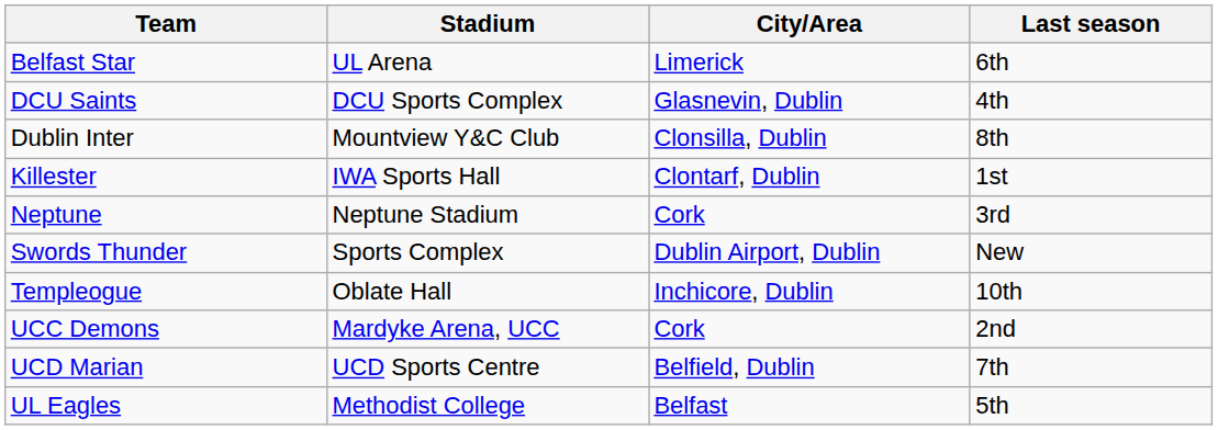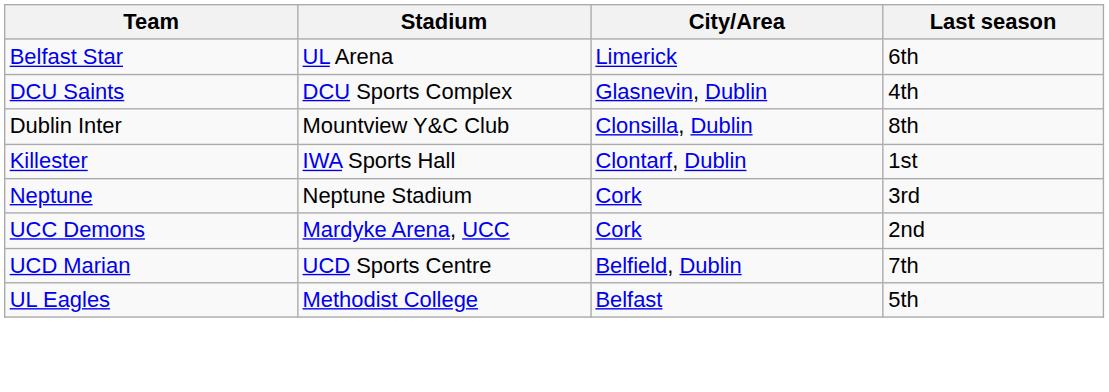 <table class="wikitable">
 <tr>
 <th width=20%>Team</th>
 <th width=20%>Stadium</th>
 <th width=20%>City/Area</th>
 <th width=15%>Last season</th>
 </tr>
 <tr>
 <td><a href='#'>Belfast Star</a></td>
 <td><a href='#'>UL</a> Arena</td>
 <td><a href='#'>Limerick</a></td>
 <td>6th</td>
 </tr>
 <tr>
 <td><a href='#'>DCU Saints</a></td>
 <td><a href='#'>DCU</a> Sports Complex</td>
 <td><a href='#'>Glasnevin</a>, <a href='#'>Dublin</a></td>
 <td>4th</td>
 </tr>
 <tr>
 <td>Dublin Inter</td>
 <td>Mountview Y&C Club</td>
 <td><a href='#'>Clonsilla</a>, <a href='#'>Dublin</a></td>
 <td>8th</td>
 </tr>
 <tr>
 <td><a href='#'>Killester</a></td>
 <td><a href='#'>IWA</a> Sports Hall</td>
 <td><a href='#'>Clontarf</a>, <a href='#'>Dublin</a></td>
 <td>1st</td>
 </tr>
 <tr>
 <td><a href='#'>Neptune</a></td>
 <td>Neptune Stadium</td>
 <td><a href='#'>Cork</a></td>
 <td>3rd</td>
 </tr>
 <tr>
-<td><a href='#'>Swords Thunder</a></td>
-<td> Sports Complex</td>
-<td><a href='#'>Dublin Airport</a>, <a href='#'>Dublin</a></td>
-<td>New</td>
-</tr>
-<tr>
-<td><a href='#'>Templeogue</a></td>
-<td>Oblate Hall</td>
-<td><a href='#'>Inchicore</a>, <a href='#'>Dublin</a></td>
-<td>10th</td>
-</tr>
-<tr>
 <td><a href='#'>UCC Demons</a></td>
 <td><a href='#'>Mardyke Arena</a>, <a href='#'>UCC</a></td>
 <td><a href='#'>Cork</a></td>
 <td>2nd</td>
 </tr>
 <tr>
 <td><a href='#'>UCD Marian</a></td>
 <td><a href='#'>UCD</a> Sports Centre</td>
 <td><a href='#'>Belfield</a>, <a href='#'>Dublin</a></td>
 <td>7th</td>
 </tr>
 <tr>
 <td><a href='#'>UL Eagles</a></td>
 <td><a href='#'>Methodist College</a></td>
 <td><a href='#'>Belfast</a></td>
 <td>5th</td>
 </tr>
 </table>
